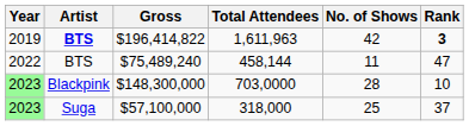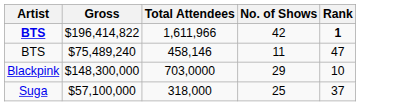 <table class="wikitable sortable" style="text-align:center">
 <tr>
-<th>Year</th>
 <th>Artist</th>
 <th>Gross</th>
 <th>Total Attendees</th>
 <th>No. of Shows</th>
 <th>Rank</th>
 </tr>
 <tr>
-<td>2019</td>
 <td><strong><a href='#'>BTS</a></strong></td>
 <td>$196,414,822</td>
-<td>1,611,963</td>
+<td>1,611,966</td>
 <td>42</td>
-<td><span><strong>3</strong></span></td>
+<td><span><strong>1</strong></span></td>
 </tr>
 <tr>
-<td>2022</td>
 <td>BTS</td>
 <td>$75,489,240</td>
-<td>458,144</td>
+<td>458,146</td>
 <td>11</td>
 <td>47</td>
 </tr>
 <tr>
-<td style="background:palegreen">2023</td>
 <td><a href='#'>Blackpink</a></td>
 <td>$148,300,000</td>
 <td>703,0000</td>
-<td>28</td>
+<td>29</td>
 <td>10</td>
 </tr>
 <tr>
-<td style="background:palegreen">2023</td>
 <td><a href='#'>Suga</a></td>
 <td>$57,100,000</td>
 <td>318,000</td>
 <td>25</td>
 <td>37</td>
 </tr>
 </table>
